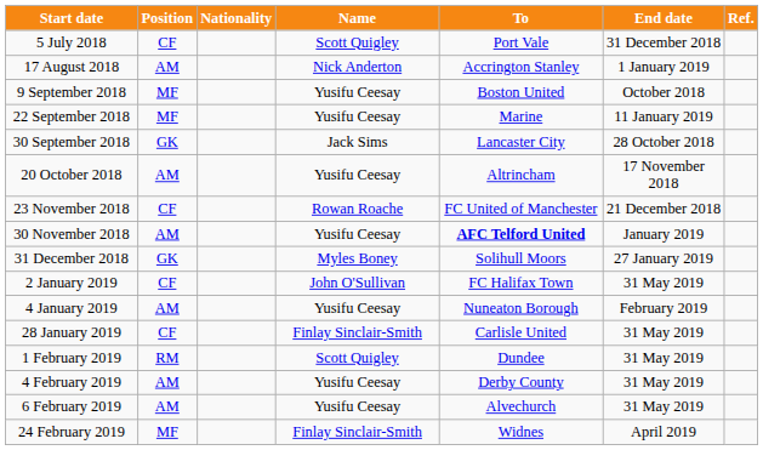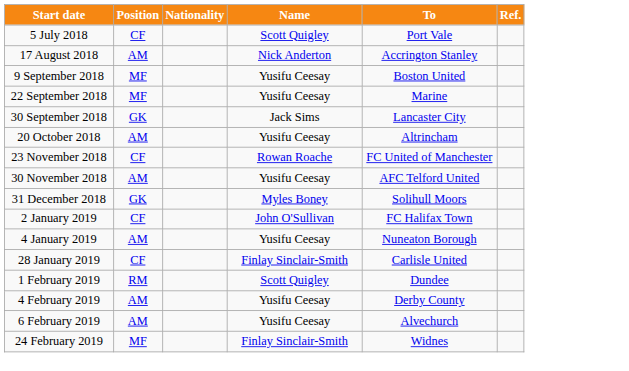 <table class="wikitable" style="text-align:center; font-size:90%; ">
 <tr>
 <th style="background:#F68712; color:white; width:120px;">Start date</th>
 <th style="background:#F68712; color:white; width:50px;">Position</th>
 <th style="background:#F68712; color:white; width:50px;">Nationality</th>
 <th style="background:#F68712; color:white; width:150px;">Name</th>
 <th style="background:#F68712; color:white; width:150px;">To</th>
-<th style="background:#F68712; color:white; width:110px;">End date</th>
 <th style="background:#F68712; color:white; width:25px;">Ref.</th>
 </tr>
 <tr>
 <td>5 July 2018</td>
 <td><a href='#'>CF</a></td>
 <td></td>
 <td><a href='#'>Scott Quigley</a></td>
 <td><a href='#'>Port Vale</a></td>
-<td>31 December 2018</td>
 <td></td>
 </tr>
 <tr>
 <td>17 August 2018</td>
 <td><a href='#'>AM</a></td>
 <td></td>
 <td><a href='#'>Nick Anderton</a></td>
 <td><a href='#'>Accrington Stanley</a></td>
-<td>1 January 2019</td>
 <td></td>
 </tr>
 <tr>
 <td>9 September 2018</td>
 <td><a href='#'>MF</a></td>
 <td></td>
 <td>Yusifu Ceesay</td>
 <td><a href='#'>Boston United</a></td>
-<td>October 2018</td>
 <td></td>
 </tr>
 <tr>
 <td>22 September 2018</td>
 <td><a href='#'>MF</a></td>
 <td></td>
 <td>Yusifu Ceesay</td>
 <td><a href='#'>Marine</a></td>
-<td>11 January 2019</td>
 <td></td>
 </tr>
 <tr>
 <td>30 September 2018</td>
 <td><a href='#'>GK</a></td>
 <td></td>
 <td>Jack Sims</td>
 <td><a href='#'>Lancaster City</a></td>
-<td>28 October 2018</td>
 <td></td>
 </tr>
 <tr>
 <td>20 October 2018</td>
 <td><a href='#'>AM</a></td>
 <td></td>
 <td>Yusifu Ceesay</td>
 <td><a href='#'>Altrincham</a></td>
-<td>17 November 2018</td>
 <td></td>
 </tr>
 <tr>
 <td>23 November 2018</td>
 <td><a href='#'>CF</a></td>
 <td></td>
 <td><a href='#'>Rowan Roache</a></td>
 <td><a href='#'>FC United of Manchester</a></td>
-<td>21 December 2018</td>
 <td></td>
 </tr>
 <tr>
 <td>30 November 2018</td>
 <td><a href='#'>AM</a></td>
 <td></td>
 <td>Yusifu Ceesay</td>
-<td><strong><a href='#'>AFC Telford United</a></strong></td>
-<td>January 2019</td>
+<td><a href='#'>AFC Telford United</a></td>
 <td></td>
 </tr>
 <tr>
 <td>31 December 2018</td>
 <td><a href='#'>GK</a></td>
 <td></td>
 <td><a href='#'>Myles Boney</a></td>
 <td><a href='#'>Solihull Moors</a></td>
-<td>27 January 2019</td>
 <td></td>
 </tr>
 <tr>
 <td>2 January 2019</td>
 <td><a href='#'>CF</a></td>
 <td></td>
 <td><a href='#'>John O'Sullivan</a></td>
 <td><a href='#'>FC Halifax Town</a></td>
-<td>31 May 2019</td>
 <td></td>
 </tr>
 <tr>
 <td>4 January 2019</td>
 <td><a href='#'>AM</a></td>
 <td></td>
 <td>Yusifu Ceesay</td>
 <td><a href='#'>Nuneaton Borough</a></td>
-<td>February 2019</td>
 <td></td>
 </tr>
 <tr>
 <td>28 January 2019</td>
 <td><a href='#'>CF</a></td>
 <td></td>
 <td><a href='#'>Finlay Sinclair-Smith</a></td>
 <td><a href='#'>Carlisle United</a></td>
-<td>31 May 2019</td>
 <td></td>
 </tr>
 <tr>
 <td>1 February 2019</td>
 <td><a href='#'>RM</a></td>
 <td></td>
 <td><a href='#'>Scott Quigley</a></td>
 <td><a href='#'>Dundee</a></td>
-<td>31 May 2019</td>
 <td></td>
 </tr>
 <tr>
 <td>4 February 2019</td>
 <td><a href='#'>AM</a></td>
 <td></td>
 <td>Yusifu Ceesay</td>
 <td><a href='#'>Derby County</a></td>
-<td>31 May 2019</td>
 <td></td>
 </tr>
 <tr>
 <td>6 February 2019</td>
 <td><a href='#'>AM</a></td>
 <td></td>
 <td>Yusifu Ceesay</td>
 <td><a href='#'>Alvechurch</a></td>
-<td>31 May 2019</td>
 <td></td>
 </tr>
 <tr>
 <td>24 February 2019</td>
 <td><a href='#'>MF</a></td>
 <td></td>
 <td><a href='#'>Finlay Sinclair-Smith</a></td>
 <td><a href='#'>Widnes</a></td>
-<td>April 2019</td>
 <td></td>
 </tr>
 </table>
